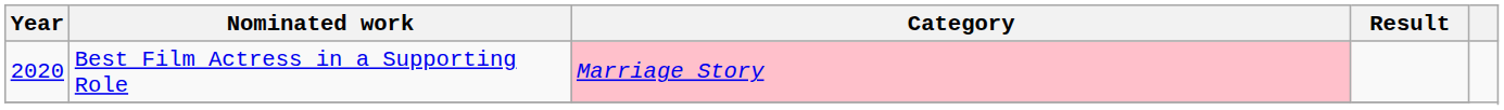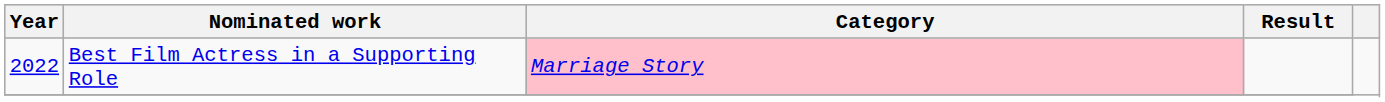 <table class=wikitable>
 <tr>
 <th scope="col" style="width:1em;">Year</th>
 <th scope="col" style="width:25em;">Nominated work</th>
 <th scope="col" style="width:40em;">Category</th>
 <th scope="col" style="width:5em;">Result</th>
 <th scope="col" style="width:1em;"class="unsortable"></th>
 </tr>
 <tr>
-<td><a href='#'>2020</a></td>
+<td><a href='#'>2022</a></td>
 <td><a href='#'>Best Film Actress in a Supporting Role</a></td>
 <td style="background: pink;"><em><a href='#'>Marriage Story</a></em></td>
 <td></td>
 </tr>
 <tr>
 </tr>
 </table>
